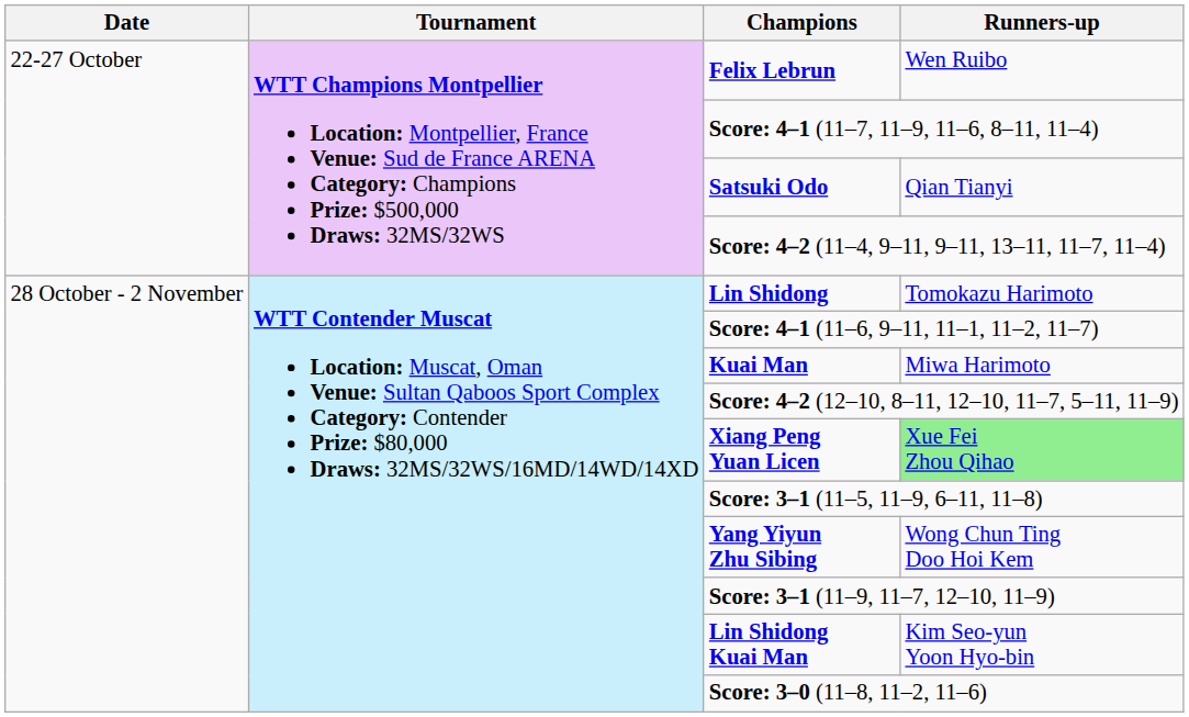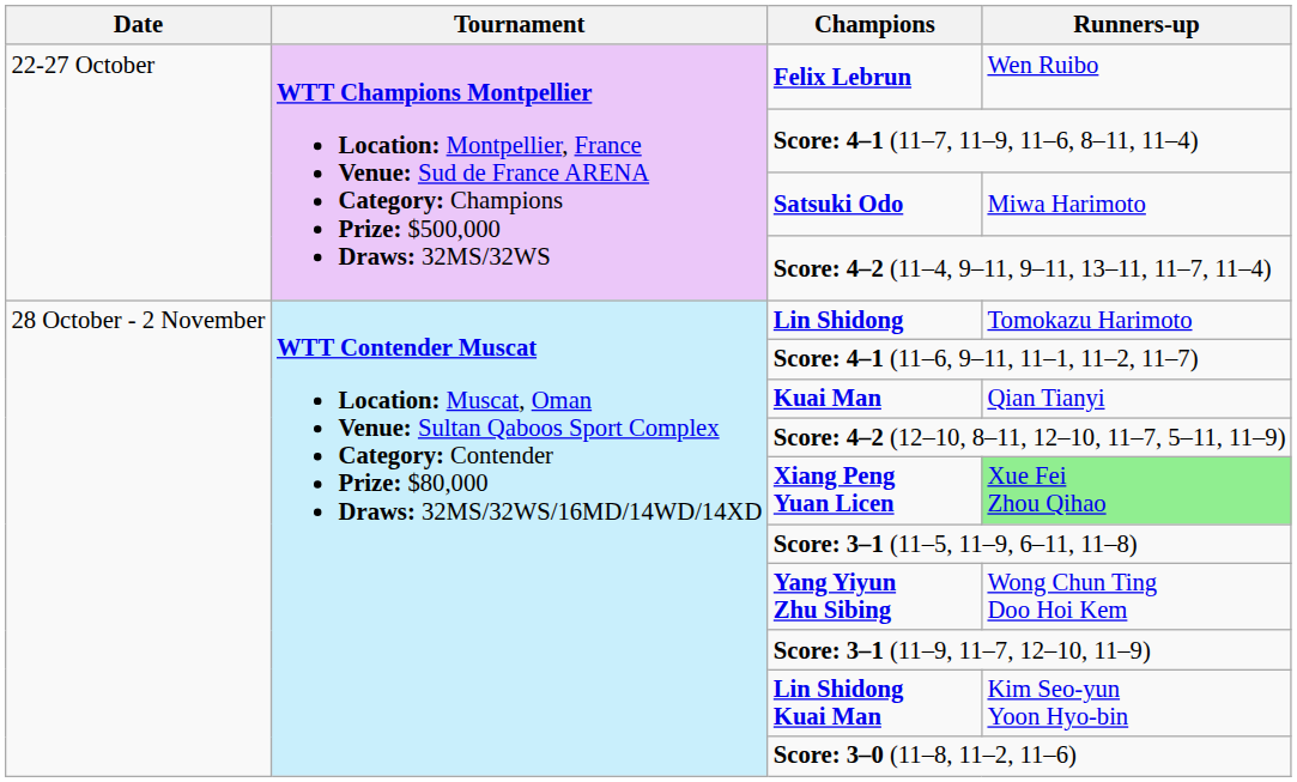 <table class="wikitable">
 <tr>
 <th scope=col>Date</th>
 <th scope=col>Tournament</th>
 <th scope=col>Champions</th>
 <th scope=col>Runners-up</th>
 </tr>
 <tr valign=top>
 <td rowspan=4>22-27 October</td>
 <td style="background:#EBC7F9;" rowspan="4"><br><strong><a href='#'>WTT Champions Montpellier</a></strong><ul><li><strong>Location:</strong> <a href='#'>Montpellier</a>, <a href='#'>France</a></li><li><strong>Venue:</strong> <a href='#'>Sud de France ARENA</a></li><li><strong>Category:</strong> Champions</li><li><strong>Prize:</strong> $500,000</li><li><strong>Draws:</strong> 32MS/32WS</li></ul></td>
 <td valign=middle><strong> <a href='#'>Felix Lebrun</a></strong></td>
 <td> <a href='#'>Wen Ruibo</a></td>
 </tr>
 <tr>
 <td colspan=2><strong>Score: 4–1</strong> (11–7, 11–9, 11–6, 8–11, 11–4)</td>
 </tr>
 <tr valign=middle>
 <td><strong> <a href='#'>Satsuki Odo</a></strong></td>
-<td> <a href='#'>Qian Tianyi</a></td>
+<td> <a href='#'>Miwa Harimoto</a></td>
 </tr>
 <tr>
 <td colspan=2><strong>Score: 4–2</strong> (11–4, 9–11, 9–11, 13–11, 11–7, 11–4)</td>
 </tr>
 <tr valign=top>
 <td rowspan=10>28 October - 2 November</td>
 <td style="background:#C9EFFC;" rowspan="10"><br><strong><a href='#'>WTT Contender Muscat</a></strong><ul><li><strong>Location:</strong> <a href='#'>Muscat</a>, <a href='#'>Oman</a></li><li><strong>Venue:</strong> <a href='#'>Sultan Qaboos Sport Complex</a></li><li><strong>Category:</strong> Contender</li><li><strong>Prize:</strong> $80,000</li><li><strong>Draws:</strong> 32MS/32WS/16MD/14WD/14XD</li></ul></td>
 <td><strong> <a href='#'>Lin Shidong</a></strong></td>
 <td valign=middle> <a href='#'>Tomokazu Harimoto</a></td>
 </tr>
 <tr>
 <td colspan=2><strong>Score: 4–1</strong> (11–6, 9–11, 11–1, 11–2, 11–7)</td>
 </tr>
 <tr valign=top>
 <td><strong> <a href='#'>Kuai Man</a></strong></td>
-<td> <a href='#'>Miwa Harimoto</a></td>
+<td> <a href='#'>Qian Tianyi</a></td>
 </tr>
 <tr>
 <td colspan=2><strong>Score: 4–2</strong> (12–10, 8–11, 12–10, 11–7, 5–11, 11–9)</td>
 </tr>
 <tr valign=top>
 <td><strong> <a href='#'>Xiang Peng</a><br> <a href='#'>Yuan Licen</a></strong></td>
 <td style="background: lightgreen;"> <a href='#'>Xue Fei</a><br> <a href='#'>Zhou Qihao</a></td>
 </tr>
 <tr>
 <td colspan=2><strong>Score: 3–1</strong> (11–5, 11–9, 6–11, 11–8)</td>
 </tr>
 <tr valign=top>
 <td><strong> <a href='#'>Yang Yiyun</a><br> <a href='#'>Zhu Sibing</a></strong></td>
 <td> <a href='#'>Wong Chun Ting</a><br> <a href='#'>Doo Hoi Kem</a></td>
 </tr>
 <tr>
 <td colspan=2><strong>Score: 3–1</strong> (11–9, 11–7, 12–10, 11–9)</td>
 </tr>
 <tr valign=top>
 <td><strong> <a href='#'>Lin Shidong</a><br> <a href='#'>Kuai Man</a></strong></td>
 <td> <a href='#'>Kim Seo-yun</a><br> <a href='#'>Yoon Hyo-bin</a></td>
 </tr>
 <tr>
 <td colspan=2><strong>Score: 3–0</strong> (11–8, 11–2, 11–6)</td>
 </tr>
 </table>
